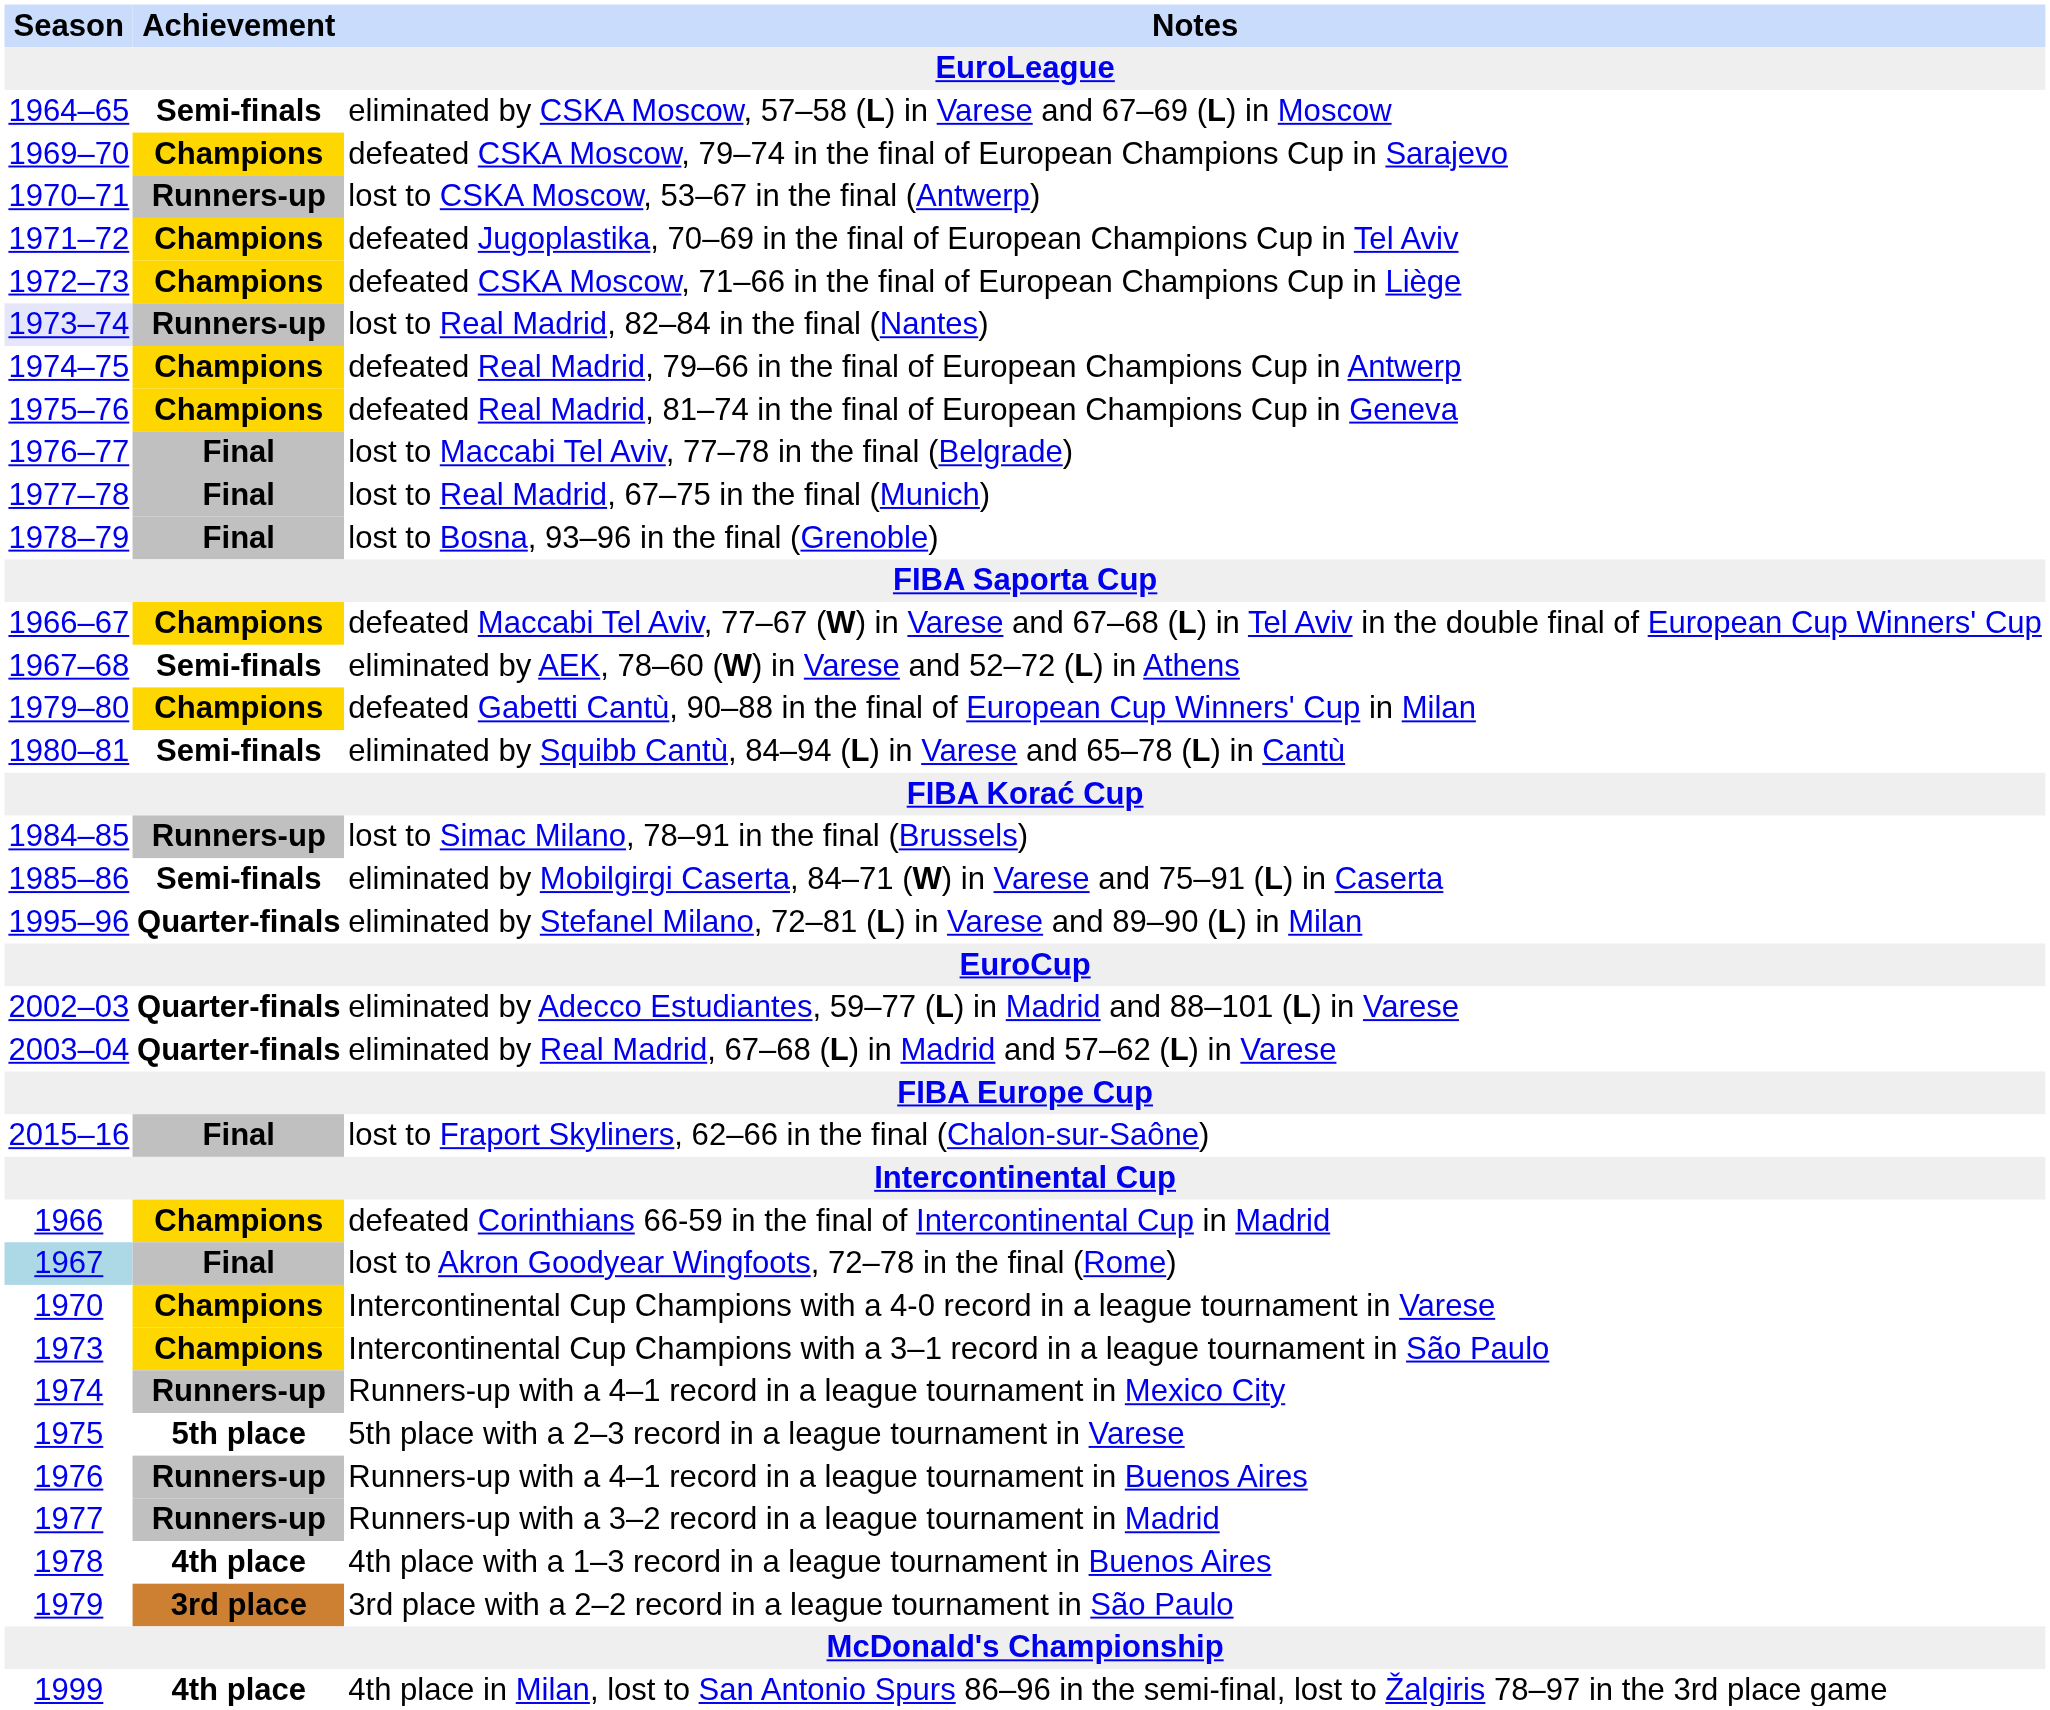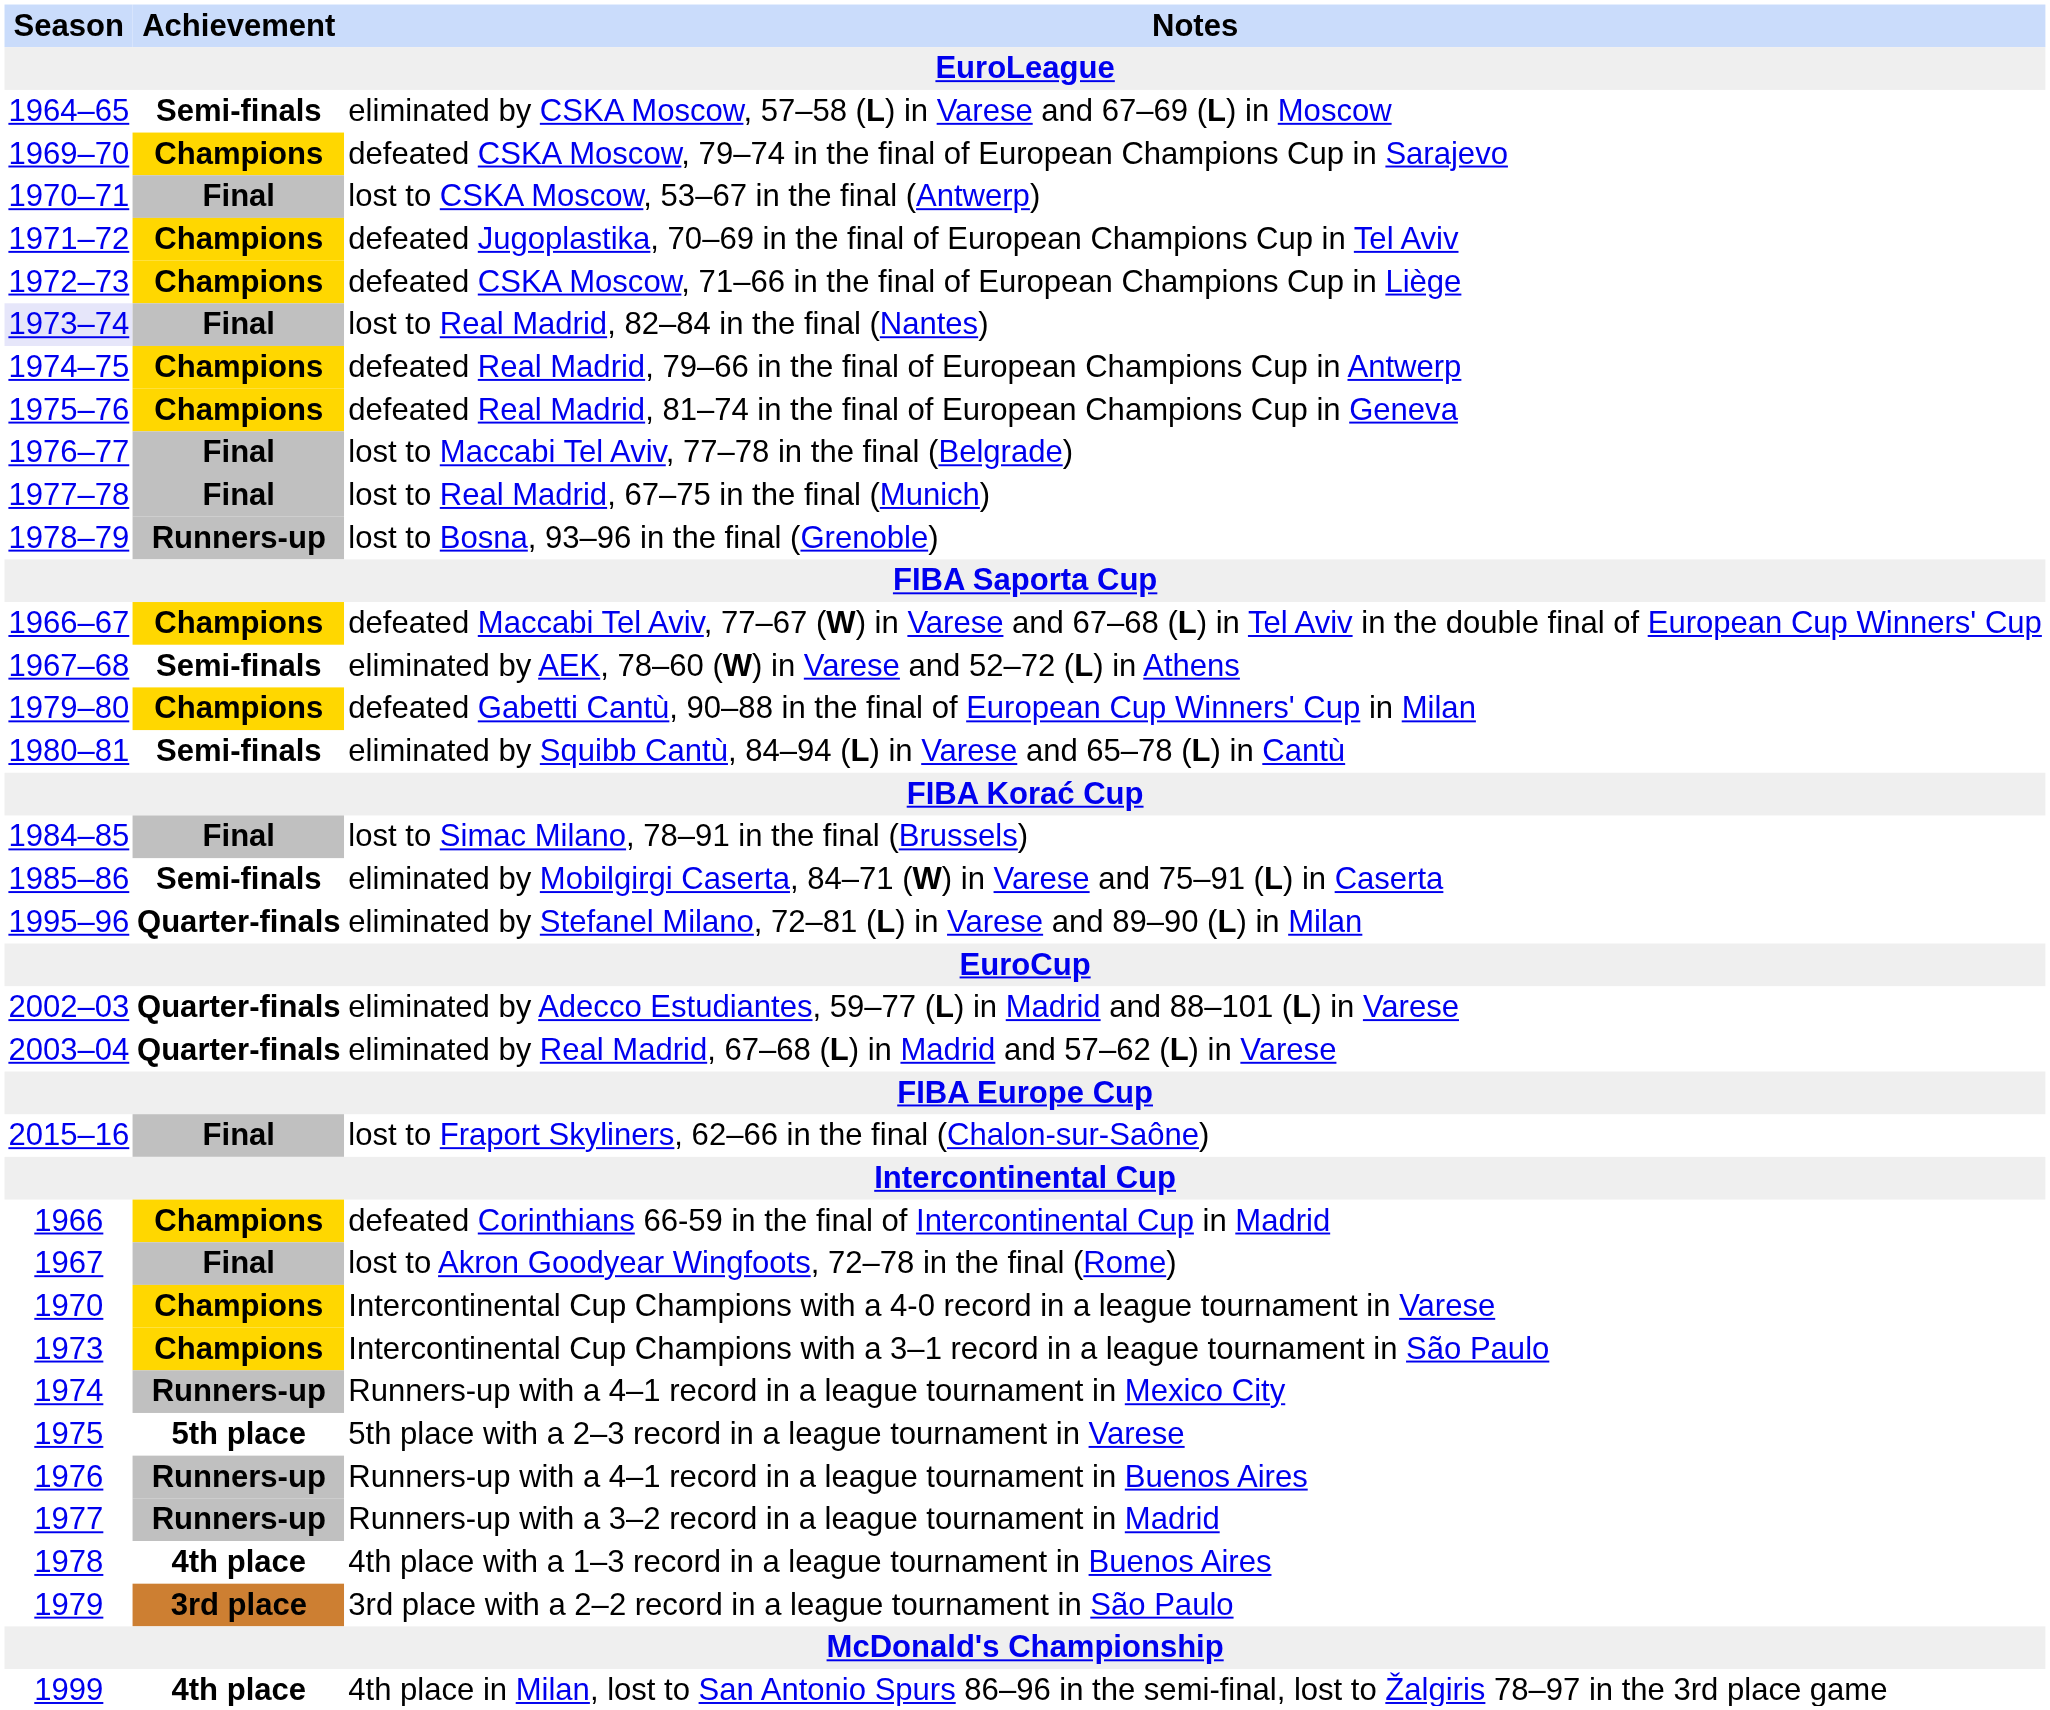 <table class="toccolours" border="0" cellpadding="2" cellspacing="0" align="left" style="margin:0.5em;">
 <tr bgcolor=#CADCFB>
 <th>Season</th>
 <th>Achievement</th>
 <th>Notes</th>
 </tr>
 <tr>
 <th colspan="4" bgcolor=#EFEFEF><a href='#'>EuroLeague</a></th>
 </tr>
 <tr>
 <td align="center"><a href='#'>1964–65</a></td>
 <td align="center"><strong>Semi-finals</strong></td>
 <td align="left">eliminated by <a href='#'>CSKA Moscow</a>, 57–58 (<strong>L</strong>) in <a href='#'>Varese</a> and 67–69 (<strong>L</strong>) in <a href='#'>Moscow</a></td>
 </tr>
 <tr>
 <td align="center"><a href='#'>1969–70</a></td>
 <td align="center" bgcolor="gold"><strong>Champions</strong></td>
 <td align="left">defeated <a href='#'>CSKA Moscow</a>, 79–74 in the final of European Champions Cup in <a href='#'>Sarajevo</a></td>
 </tr>
 <tr>
 <td align="center"><a href='#'>1970–71</a></td>
-<td align="center" bgcolor= silver><strong>Runners-up</strong></td>
+<td align="center" bgcolor= silver><strong>Final</strong></td>
 <td align="left">lost to <a href='#'>CSKA Moscow</a>, 53–67 in the final (<a href='#'>Antwerp</a>)</td>
 </tr>
 <tr>
 <td align="center"><a href='#'>1971–72</a></td>
 <td align="center" bgcolor="gold"><strong>Champions</strong></td>
 <td align="left">defeated <a href='#'>Jugoplastika</a>, 70–69 in the final of European Champions Cup in <a href='#'>Tel Aviv</a></td>
 </tr>
 <tr>
 <td align="center"><a href='#'>1972–73</a></td>
 <td align="center" bgcolor="gold"><strong>Champions</strong></td>
 <td align="left">defeated <a href='#'>CSKA Moscow</a>, 71–66 in the final of European Champions Cup in <a href='#'>Liège</a></td>
 </tr>
 <tr>
 <td align="center" style="background: lavender;"><a href='#'>1973–74</a></td>
-<td align="center" bgcolor= silver><strong>Runners-up</strong></td>
+<td align="center" bgcolor= silver><strong>Final</strong></td>
 <td align="left">lost to <a href='#'>Real Madrid</a>, 82–84 in the final (<a href='#'>Nantes</a>)</td>
 </tr>
 <tr>
 <td align="center"><a href='#'>1974–75</a></td>
 <td align="center" bgcolor="gold"><strong>Champions</strong></td>
 <td align="left">defeated <a href='#'>Real Madrid</a>, 79–66 in the final of European Champions Cup in <a href='#'>Antwerp</a></td>
 </tr>
 <tr>
 <td align="center"><a href='#'>1975–76</a></td>
 <td align="center" bgcolor="gold"><strong>Champions</strong></td>
 <td align="left">defeated <a href='#'>Real Madrid</a>, 81–74 in the final of European Champions Cup in <a href='#'>Geneva</a></td>
 </tr>
 <tr>
 <td align="center"><a href='#'>1976–77</a></td>
 <td align="center" bgcolor= silver><strong>Final</strong></td>
 <td align="left">lost to <a href='#'>Maccabi Tel Aviv</a>, 77–78 in the final (<a href='#'>Belgrade</a>)</td>
 </tr>
 <tr>
 <td align="center"><a href='#'>1977–78</a></td>
 <td align="center" bgcolor= silver><strong>Final</strong></td>
 <td align="left">lost to <a href='#'>Real Madrid</a>, 67–75 in the final (<a href='#'>Munich</a>)</td>
 </tr>
 <tr>
 <td align="center"><a href='#'>1978–79</a></td>
-<td align="center" bgcolor= silver><strong>Final</strong></td>
+<td align="center" bgcolor= silver><strong>Runners-up</strong></td>
 <td align="left">lost to <a href='#'>Bosna</a>, 93–96 in the final (<a href='#'>Grenoble</a>)</td>
 </tr>
 <tr>
 <th colspan="4" bgcolor=#EFEFEF><a href='#'>FIBA Saporta Cup</a></th>
 </tr>
 <tr>
 <td align="center"><a href='#'>1966–67</a></td>
 <td align="center" bgcolor="gold"><strong>Champions</strong></td>
 <td align="left">defeated <a href='#'>Maccabi Tel Aviv</a>, 77–67 (<strong>W</strong>) in <a href='#'>Varese</a> and 67–68 (<strong>L</strong>) in <a href='#'>Tel Aviv</a> in the double final of <a href='#'>European Cup Winners' Cup</a></td>
 </tr>
 <tr>
 <td align="center"><a href='#'>1967–68</a></td>
 <td align="center"><strong>Semi-finals</strong></td>
 <td align="left">eliminated by <a href='#'>AEK</a>, 78–60 (<strong>W</strong>) in <a href='#'>Varese</a> and 52–72 (<strong>L</strong>) in <a href='#'>Athens</a></td>
 </tr>
 <tr>
 <td align="center"><a href='#'>1979–80</a></td>
 <td align="center" bgcolor="gold"><strong>Champions</strong></td>
 <td align="left">defeated <a href='#'>Gabetti Cantù</a>, 90–88 in the final of <a href='#'>European Cup Winners' Cup</a> in <a href='#'>Milan</a></td>
 </tr>
 <tr>
 <td align="center"><a href='#'>1980–81</a></td>
 <td align="center"><strong>Semi-finals</strong></td>
 <td align="left">eliminated by <a href='#'>Squibb Cantù</a>, 84–94 (<strong>L</strong>) in <a href='#'>Varese</a> and 65–78 (<strong>L</strong>) in <a href='#'>Cantù</a></td>
 </tr>
 <tr>
 <th colspan="4" bgcolor=#EFEFEF><a href='#'>FIBA Korać Cup</a></th>
 </tr>
 <tr>
 <td align="center"><a href='#'>1984–85</a></td>
-<td align="center" bgcolor= silver><strong>Runners-up</strong></td>
+<td align="center" bgcolor= silver><strong>Final</strong></td>
 <td align="left">lost to <a href='#'>Simac Milano</a>, 78–91 in the final (<a href='#'>Brussels</a>)</td>
 </tr>
 <tr>
 <td align="center"><a href='#'>1985–86</a></td>
 <td align="center"><strong>Semi-finals</strong></td>
 <td align="left">eliminated by <a href='#'>Mobilgirgi Caserta</a>, 84–71 (<strong>W</strong>) in <a href='#'>Varese</a> and 75–91 (<strong>L</strong>) in <a href='#'>Caserta</a></td>
 </tr>
 <tr>
 <td align="center"><a href='#'>1995–96</a></td>
 <td align="center"><strong>Quarter-finals</strong></td>
 <td align="left">eliminated by <a href='#'>Stefanel Milano</a>, 72–81 (<strong>L</strong>) in <a href='#'>Varese</a> and 89–90 (<strong>L</strong>) in <a href='#'>Milan</a></td>
 </tr>
 <tr>
 <th colspan="4" bgcolor=#EFEFEF><a href='#'>EuroCup</a></th>
 </tr>
 <tr>
 <td align="center"><a href='#'>2002–03</a></td>
 <td align="center"><strong>Quarter-finals</strong></td>
 <td align="left">eliminated by <a href='#'>Adecco Estudiantes</a>, 59–77 (<strong>L</strong>) in <a href='#'>Madrid</a> and 88–101 (<strong>L</strong>) in <a href='#'>Varese</a></td>
 </tr>
 <tr>
 <td align="center"><a href='#'>2003–04</a></td>
 <td align="center"><strong>Quarter-finals</strong></td>
 <td align="left">eliminated by <a href='#'>Real Madrid</a>, 67–68 (<strong>L</strong>) in <a href='#'>Madrid</a> and 57–62 (<strong>L</strong>) in <a href='#'>Varese</a></td>
 </tr>
 <tr>
 <th colspan="4" bgcolor=#EFEFEF><a href='#'>FIBA Europe Cup</a></th>
 </tr>
 <tr>
 <td align="center"><a href='#'>2015–16</a></td>
 <td align="center" bgcolor= silver><strong>Final</strong></td>
 <td align="left">lost to <a href='#'>Fraport Skyliners</a>, 62–66 in the final (<a href='#'>Chalon-sur-Saône</a>)</td>
 </tr>
 <tr>
 <th colspan="4" bgcolor=#EFEFEF><a href='#'>Intercontinental Cup</a></th>
 </tr>
 <tr>
 <td align="center"><a href='#'>1966</a></td>
 <td align="center" bgcolor="gold"><strong>Champions</strong></td>
 <td align="left">defeated <a href='#'>Corinthians</a> 66-59 in the final of <a href='#'>Intercontinental Cup</a> in <a href='#'>Madrid</a></td>
 </tr>
 <tr>
-<td align="center" style="background: lightblue;"><a href='#'>1967</a></td>
+<td align="center"><a href='#'>1967</a></td>
 <td align="center" bgcolor= silver><strong>Final</strong></td>
 <td align="left">lost to <a href='#'>Akron Goodyear Wingfoots</a>, 72–78 in the final (<a href='#'>Rome</a>)</td>
 </tr>
 <tr>
 <td align="center"><a href='#'>1970</a></td>
 <td align="center" bgcolor="gold"><strong>Champions</strong></td>
 <td align="left">Intercontinental Cup Champions with a 4-0 record in a league tournament in <a href='#'>Varese</a></td>
 </tr>
 <tr>
 <td align="center"><a href='#'>1973</a></td>
 <td align="center" bgcolor="gold"><strong>Champions</strong></td>
 <td align="left">Intercontinental Cup Champions with a 3–1 record in a league tournament in <a href='#'>São Paulo</a></td>
 </tr>
 <tr>
 <td align="center"><a href='#'>1974</a></td>
 <td align="center" bgcolor= silver><strong>Runners-up</strong></td>
 <td align="left">Runners-up with a 4–1 record in a league tournament in <a href='#'>Mexico City</a></td>
 </tr>
 <tr>
 <td align="center"><a href='#'>1975</a></td>
 <td align="center"><strong>5th place</strong></td>
 <td align="left">5th place with a 2–3 record in a league tournament in <a href='#'>Varese</a></td>
 </tr>
 <tr>
 <td align="center"><a href='#'>1976</a></td>
 <td align="center" bgcolor= silver><strong>Runners-up</strong></td>
 <td align="left">Runners-up with a 4–1 record in a league tournament in <a href='#'>Buenos Aires</a></td>
 </tr>
 <tr>
 <td align="center"><a href='#'>1977</a></td>
 <td align="center" bgcolor= silver><strong>Runners-up</strong></td>
 <td align="left">Runners-up with a 3–2 record in a league tournament in <a href='#'>Madrid</a></td>
 </tr>
 <tr>
 <td align="center"><a href='#'>1978</a></td>
 <td align="center"><strong>4th place</strong></td>
 <td align="left">4th place with a 1–3 record in a league tournament in <a href='#'>Buenos Aires</a></td>
 </tr>
 <tr>
 <td align="center"><a href='#'>1979</a></td>
 <td align="center" bgcolor= #CD7F32><strong>3rd place</strong></td>
 <td align="left">3rd place with a 2–2 record in a league tournament in <a href='#'>São Paulo</a></td>
 </tr>
 <tr>
 <th colspan="4" bgcolor=#EFEFEF><a href='#'>McDonald's Championship</a></th>
 </tr>
 <tr>
 <td align="center"><a href='#'>1999</a></td>
 <td align="center"><strong>4th place</strong></td>
 <td align="left">4th place in <a href='#'>Milan</a>, lost to <a href='#'>San Antonio Spurs</a> 86–96 in the semi-final, lost to <a href='#'>Žalgiris</a> 78–97 in the 3rd place game</td>
 </tr>
 </table>
